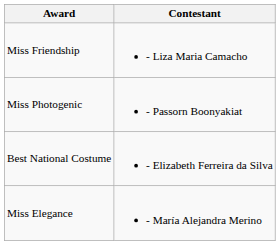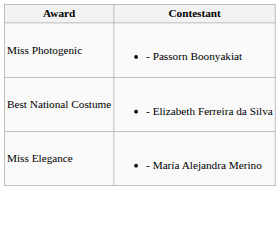 <table class="wikitable sortable" style="font-size:95%;">
 <tr>
 <th>Award</th>
 <th>Contestant</th>
-</tr>
-<tr>
-<td>Miss Friendship</td>
-<td><br><ul><li> - Liza Maria Camacho</li></ul></td>
 </tr>
 <tr>
 <td>Miss Photogenic</td>
 <td><br><ul><li> - Passorn Boonyakiat</li></ul></td>
 </tr>
 <tr>
 <td>Best National Costume</td>
 <td><br><ul><li> - Elizabeth Ferreira da Silva</li></ul></td>
 </tr>
 <tr>
 <td>Miss Elegance</td>
 <td><br><ul><li> - María Alejandra Merino</li></ul></td>
 </tr>
 </table>
